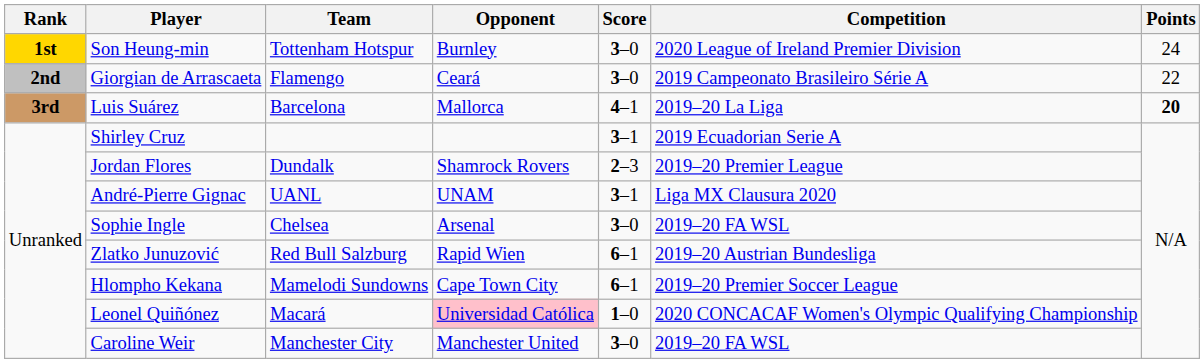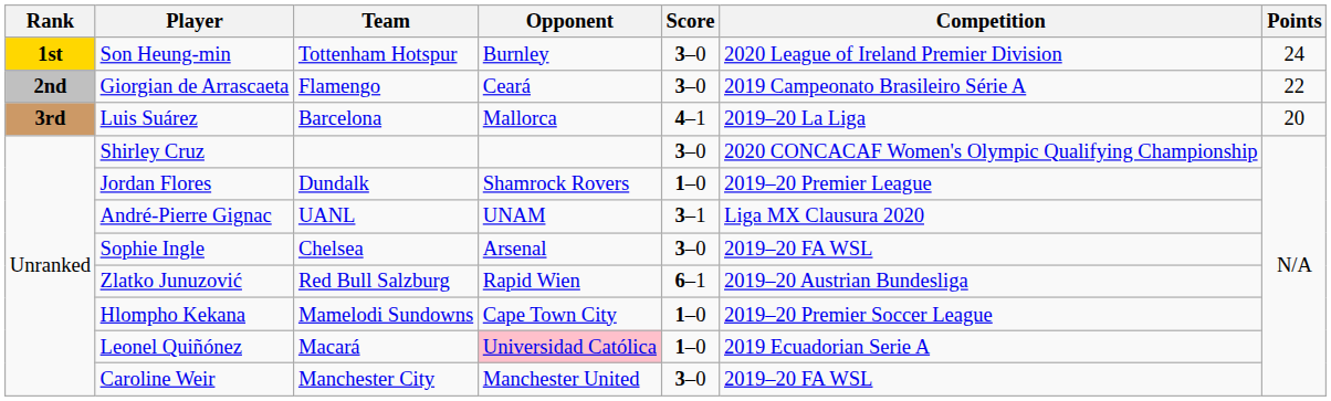 <table class="wikitable">
 <tr>
 <th>Rank</th>
 <th>Player</th>
 <th>Team</th>
 <th>Opponent</th>
 <th>Score</th>
 <th>Competition</th>
 <th>Points</th>
 </tr>
 <tr>
 <td scope=col style="background-color: gold" align="center"><strong>1st</strong></td>
 <td> <a href='#'>Son Heung-min</a></td>
 <td> <a href='#'>Tottenham Hotspur</a></td>
 <td> <a href='#'>Burnley</a></td>
 <td align="center"><strong>3</strong>–0</td>
 <td><a href='#'>2020 League of Ireland Premier Division</a></td>
 <td align="center">24</td>
 </tr>
 <tr>
 <td scope=col style="background-color: silver" align="center"><strong>2nd</strong></td>
 <td> <a href='#'>Giorgian de Arrascaeta</a></td>
 <td> <a href='#'>Flamengo</a></td>
 <td> <a href='#'>Ceará</a></td>
 <td align="center"><strong>3</strong>–0</td>
 <td><a href='#'>2019 Campeonato Brasileiro Série A</a></td>
 <td align="center">22</td>
 </tr>
 <tr>
 <td scope=col style="background-color: #cc9966" align="center"><strong>3rd</strong></td>
 <td> <a href='#'>Luis Suárez</a></td>
 <td> <a href='#'>Barcelona</a></td>
 <td> <a href='#'>Mallorca</a></td>
 <td align="center"><strong>4</strong>–1</td>
 <td><a href='#'>2019–20 La Liga</a></td>
-<td align="center"><strong>20</strong></td>
+<td align="center">20</td>
 </tr>
 <tr>
 <td rowspan="8">Unranked</td>
 <td> <a href='#'>Shirley Cruz</a></td>
 <td></td>
 <td></td>
-<td align="center"><strong>3</strong>–1</td>
-<td><a href='#'>2019 Ecuadorian Serie A</a></td>
+<td align="center"><strong>3</strong>–0</td>
+<td><a href='#'>2020 CONCACAF Women's Olympic Qualifying Championship</a></td>
 <td rowspan=8 align="center">N/A</td>
 </tr>
 <tr>
 <td> <a href='#'>Jordan Flores</a></td>
 <td> <a href='#'>Dundalk</a></td>
 <td> <a href='#'>Shamrock Rovers</a></td>
-<td align="center"><strong>2</strong>–3</td>
+<td align="center"><strong>1</strong>–0</td>
 <td><a href='#'>2019–20 Premier League</a></td>
 </tr>
 <tr>
 <td> <a href='#'>André-Pierre Gignac</a></td>
 <td> <a href='#'>UANL</a></td>
 <td> <a href='#'>UNAM</a></td>
 <td align="center"><strong>3</strong>–1</td>
 <td><a href='#'>Liga MX Clausura 2020</a></td>
 </tr>
 <tr>
 <td> <a href='#'>Sophie Ingle</a></td>
 <td> <a href='#'>Chelsea</a></td>
 <td> <a href='#'>Arsenal</a></td>
 <td align="center"><strong>3</strong>–0</td>
 <td><a href='#'>2019–20 FA WSL</a></td>
 </tr>
 <tr>
 <td> <a href='#'>Zlatko Junuzović</a></td>
 <td> <a href='#'>Red Bull Salzburg</a></td>
 <td> <a href='#'>Rapid Wien</a></td>
 <td align="center"><strong>6</strong>–1</td>
 <td><a href='#'>2019–20 Austrian Bundesliga</a></td>
 </tr>
 <tr>
 <td> <a href='#'>Hlompho Kekana</a></td>
 <td> <a href='#'>Mamelodi Sundowns</a></td>
 <td> <a href='#'>Cape Town City</a></td>
-<td align="center"><strong>6</strong>–1</td>
+<td align="center"><strong>1</strong>–0</td>
 <td><a href='#'>2019–20 Premier Soccer League</a></td>
 </tr>
 <tr>
 <td> <a href='#'>Leonel Quiñónez</a></td>
 <td> <a href='#'>Macará</a></td>
 <td style="background: pink;"> <a href='#'>Universidad Católica</a></td>
 <td align="center"><strong>1</strong>–0</td>
-<td><a href='#'>2020 CONCACAF Women's Olympic Qualifying Championship</a></td>
+<td><a href='#'>2019 Ecuadorian Serie A</a></td>
 </tr>
 <tr>
 <td> <a href='#'>Caroline Weir</a></td>
 <td> <a href='#'>Manchester City</a></td>
 <td> <a href='#'>Manchester United</a></td>
 <td align="center"><strong>3</strong>–0</td>
 <td><a href='#'>2019–20 FA WSL</a></td>
 </tr>
 </table>
